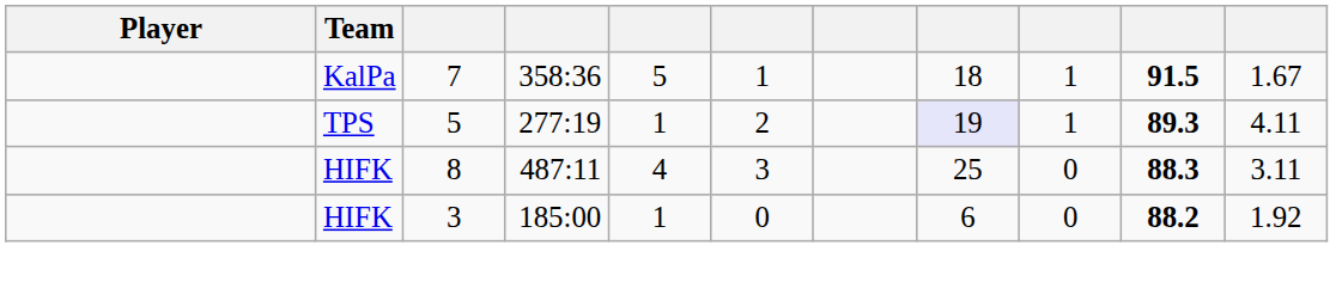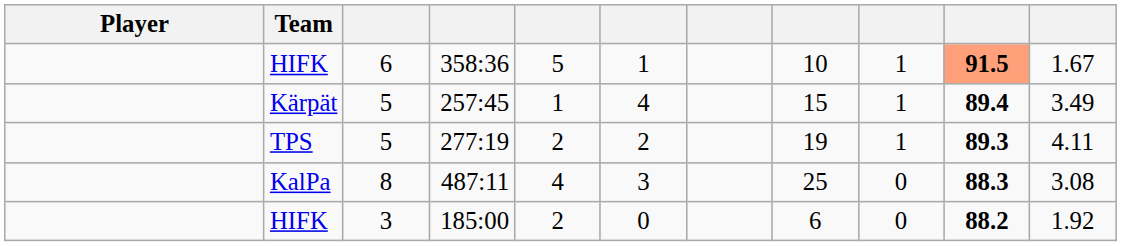 <table class="wikitable sortable" style="text-align: center">
 <tr>
 <th style="width: 10em;">Player</th>
 <th>Team</th>
 <th style="width: 3em;"></th>
 <th style="width: 3em;"></th>
 <th style="width: 3em;"></th>
 <th style="width: 3em;"></th>
 <th style="width: 3em;"></th>
 <th style="width: 3em;"></th>
 <th style="width: 3em;"></th>
 <th style="width: 3em;"></th>
 <th style="width: 3em;"></th>
 </tr>
 <tr>
 <td align=left></td>
-<td align=left><a href='#'>KalPa</a></td>
-<td>7</td>
+<td align=left><a href='#'>HIFK</a></td>
+<td>6</td>
 <td align=right>358:36</td>
 <td>5</td>
 <td>1</td>
 <td></td>
-<td>18</td>
+<td>10</td>
 <td>1</td>
-<td><strong>91.5</strong></td>
+<td style="background: lightsalmon;"><strong>91.5</strong></td>
 <td>1.67</td>
+</tr>
+<tr>
+<td align=left></td>
+<td align=left><a href='#'>Kärpät</a></td>
+<td>5</td>
+<td align=right>257:45</td>
+<td>1</td>
+<td>4</td>
+<td></td>
+<td>15</td>
+<td>1</td>
+<td><strong>89.4</strong></td>
+<td>3.49</td>
 </tr>
 <tr>
 <td align=left></td>
 <td align=left><a href='#'>TPS</a></td>
 <td>5</td>
 <td align=right>277:19</td>
-<td>1</td>
+<td>2</td>
 <td>2</td>
 <td></td>
-<td style="background: lavender;">19</td>
+<td>19</td>
 <td>1</td>
 <td><strong>89.3</strong></td>
 <td>4.11</td>
 </tr>
 <tr>
 <td align=left></td>
-<td align=left><a href='#'>HIFK</a></td>
+<td align=left><a href='#'>KalPa</a></td>
 <td>8</td>
 <td align=right>487:11</td>
 <td>4</td>
 <td>3</td>
 <td></td>
 <td>25</td>
 <td>0</td>
 <td><strong>88.3</strong></td>
-<td>3.11</td>
+<td>3.08</td>
 </tr>
 <tr>
 <td align=left></td>
 <td align=left><a href='#'>HIFK</a></td>
 <td>3</td>
 <td align=right>185:00</td>
-<td>1</td>
+<td>2</td>
 <td>0</td>
 <td></td>
 <td>6</td>
 <td>0</td>
 <td><strong>88.2</strong></td>
 <td>1.92<br></td>
 </tr>
 </table>
